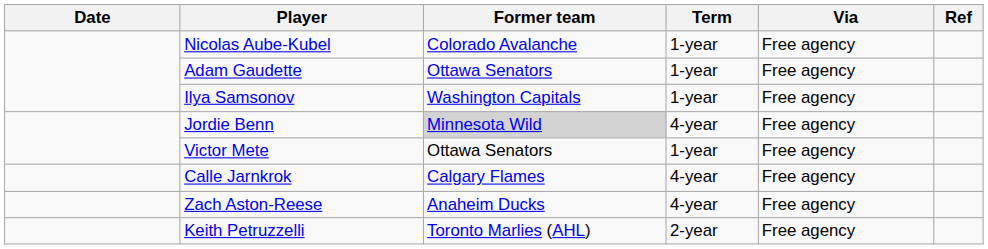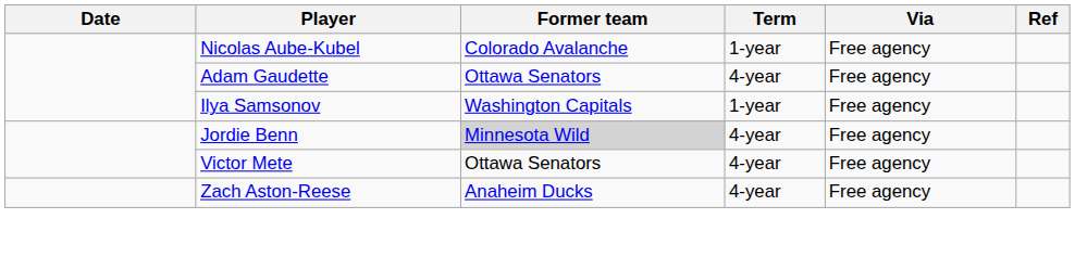 <table class="wikitable">
 <tr style="background:#ddd; text-align:center;">
 <th style="width: 10em;">Date</th>
 <th style="width: 14em;">Player</th>
 <th style="width: 14em;">Former team</th>
 <th style="width: 5em;">Term</th>
 <th style="width: 10em;">Via</th>
 <th style="width: 2.5em;">Ref</th>
 </tr>
 <tr>
 <td rowspan=3></td>
 <td><a href='#'>Nicolas Aube-Kubel</a></td>
 <td><a href='#'>Colorado Avalanche</a></td>
 <td>1-year</td>
 <td>Free agency</td>
 <td></td>
 </tr>
 <tr>
 <td><a href='#'>Adam Gaudette</a></td>
 <td><a href='#'>Ottawa Senators</a></td>
-<td>1-year</td>
+<td>4-year</td>
 <td>Free agency</td>
 <td></td>
 </tr>
 <tr>
 <td><a href='#'>Ilya Samsonov</a></td>
 <td><a href='#'>Washington Capitals</a></td>
 <td>1-year</td>
 <td>Free agency</td>
 <td></td>
 </tr>
 <tr>
 <td rowspan=2></td>
 <td><a href='#'>Jordie Benn</a></td>
 <td style="background: lightgrey;"><a href='#'>Minnesota Wild</a></td>
 <td>4-year</td>
 <td>Free agency</td>
 <td></td>
 </tr>
 <tr>
 <td><a href='#'>Victor Mete</a></td>
 <td>Ottawa Senators</td>
-<td>1-year</td>
-<td>Free agency</td>
-<td></td>
-</tr>
-<tr>
-<td></td>
-<td><a href='#'>Calle Jarnkrok</a></td>
-<td><a href='#'>Calgary Flames</a></td>
 <td>4-year</td>
 <td>Free agency</td>
 <td></td>
 </tr>
 <tr>
 <td></td>
 <td><a href='#'>Zach Aston-Reese</a></td>
 <td><a href='#'>Anaheim Ducks</a></td>
 <td>4-year</td>
 <td>Free agency</td>
 <td></td>
 </tr>
-<tr>
-<td></td>
-<td><a href='#'>Keith Petruzzelli</a></td>
-<td><a href='#'>Toronto Marlies</a> (<a href='#'>AHL</a>)</td>
-<td>2-year</td>
-<td>Free agency</td>
-<td></td>
-</tr>
 </table>
